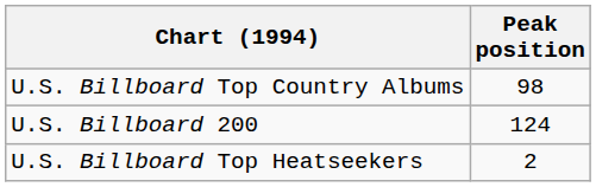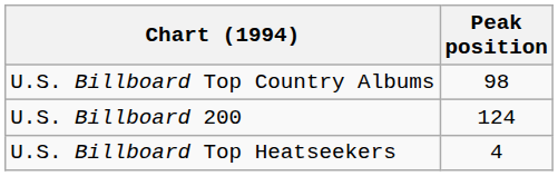 <table class="wikitable">
 <tr>
 <th>Chart (1994)</th>
 <th>Peak<br>position</th>
 </tr>
 <tr>
 <td>U.S. <em>Billboard</em> Top Country Albums</td>
 <td align="center">98</td>
 </tr>
 <tr>
 <td>U.S. <em>Billboard</em> 200</td>
 <td align="center">124</td>
 </tr>
 <tr>
 <td>U.S. <em>Billboard</em> Top Heatseekers</td>
-<td align="center">2</td>
+<td align="center">4</td>
 </tr>
 </table>
